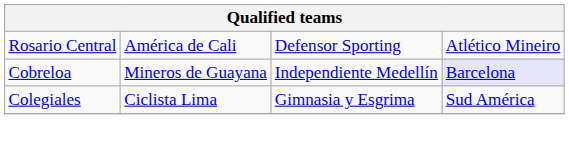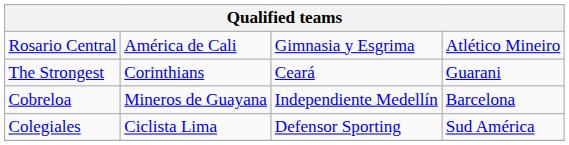 <table class="wikitable">
 <tr>
 <th colspan=4>Qualified teams</th>
 </tr>
 <tr>
 <td> <a href='#'>Rosario Central</a></td>
 <td> <a href='#'>América de Cali</a></td>
-<td> <a href='#'>Defensor Sporting</a></td>
+<td> <a href='#'>Gimnasia y Esgrima</a></td>
 <td> <a href='#'>Atlético Mineiro</a></td>
+</tr>
+<tr>
+<td> <a href='#'>The Strongest</a></td>
+<td> <a href='#'>Corinthians</a></td>
+<td> <a href='#'>Ceará</a></td>
+<td> <a href='#'>Guarani</a></td>
 </tr>
 <tr>
 <td> <a href='#'>Cobreloa</a></td>
 <td> <a href='#'>Mineros de Guayana</a></td>
 <td> <a href='#'>Independiente Medellín</a></td>
-<td style="background: lavender;"> <a href='#'>Barcelona</a></td>
+<td> <a href='#'>Barcelona</a></td>
 </tr>
 <tr>
 <td> <a href='#'>Colegiales</a></td>
 <td> <a href='#'>Ciclista Lima</a></td>
-<td> <a href='#'>Gimnasia y Esgrima</a></td>
+<td> <a href='#'>Defensor Sporting</a></td>
 <td> <a href='#'>Sud América</a></td>
 </tr>
 <tr>
 </tr>
 </table>
